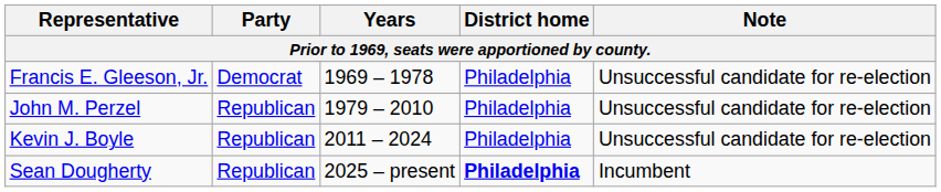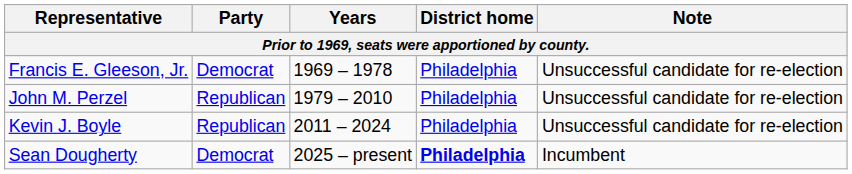 <table class=wikitable>
 <tr valign=bottom>
 <th>Representative</th>
 <th>Party</th>
 <th>Years</th>
 <th>District home</th>
 <th>Note</th>
 </tr>
 <tr>
 <th colspan=5 style="font-size: 80%;"><em>Prior to 1969, seats were apportioned by county.</em></th>
 </tr>
 <tr>
 <td><a href='#'>Francis E. Gleeson, Jr.</a></td>
 <td><a href='#'>Democrat</a></td>
 <td>1969 – 1978</td>
 <td><a href='#'>Philadelphia</a></td>
 <td>Unsuccessful candidate for re-election</td>
 </tr>
 <tr>
 <td><a href='#'>John M. Perzel</a></td>
 <td><a href='#'>Republican</a></td>
 <td>1979 – 2010</td>
 <td><a href='#'>Philadelphia</a></td>
 <td>Unsuccessful candidate for re-election</td>
 </tr>
 <tr>
 <td><a href='#'>Kevin J. Boyle</a></td>
 <td><a href='#'>Republican</a></td>
 <td>2011 – 2024</td>
 <td><a href='#'>Philadelphia</a></td>
 <td>Unsuccessful candidate for re-election</td>
 </tr>
 <tr>
 <td><a href='#'>Sean Dougherty</a></td>
-<td><a href='#'>Republican</a></td>
+<td><a href='#'>Democrat</a></td>
 <td>2025 – present</td>
 <td><strong><a href='#'>Philadelphia</a></strong></td>
 <td>Incumbent</td>
 </tr>
 </table>
